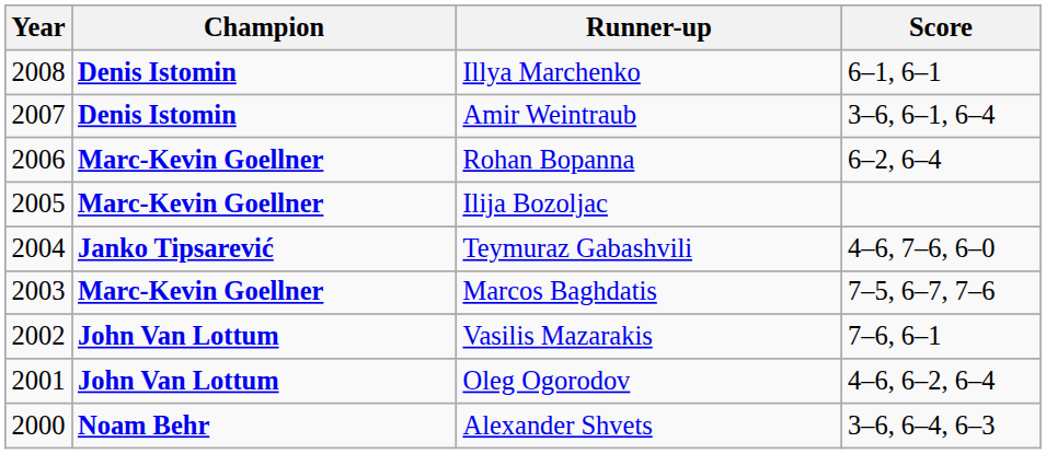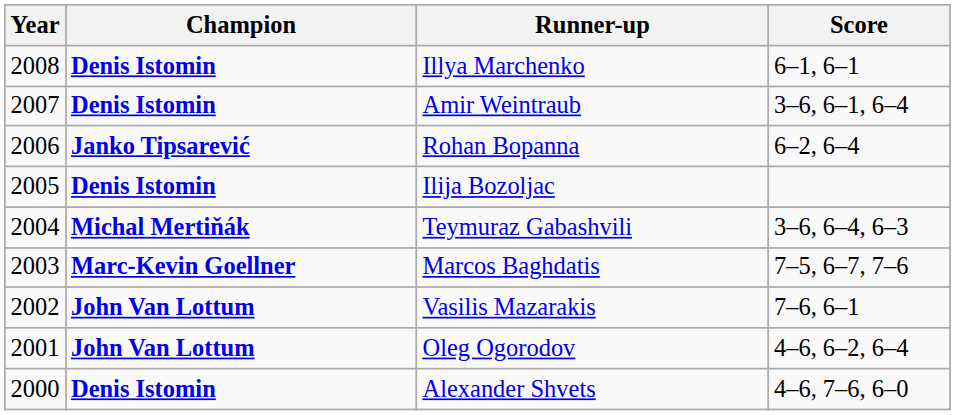 <table class="wikitable" style="font-size:90%">
 <tr>
 <th>Year</th>
 <th width="200">Champion</th>
 <th width="200">Runner-up</th>
 <th width="100">Score</th>
 </tr>
 <tr>
 <td>2008</td>
 <td> <strong><a href='#'>Denis Istomin</a></strong></td>
 <td> <a href='#'>Illya Marchenko</a></td>
 <td>6–1, 6–1</td>
 </tr>
 <tr>
 <td>2007</td>
 <td> <strong><a href='#'>Denis Istomin</a></strong></td>
 <td> <a href='#'>Amir Weintraub</a></td>
 <td>3–6, 6–1, 6–4</td>
 </tr>
 <tr>
 <td>2006</td>
-<td> <strong><a href='#'>Marc-Kevin Goellner</a></strong></td>
+<td> <strong><a href='#'>Janko Tipsarević</a></strong></td>
 <td> <a href='#'>Rohan Bopanna</a></td>
 <td>6–2, 6–4</td>
 </tr>
 <tr>
 <td>2005</td>
-<td> <strong><a href='#'>Marc-Kevin Goellner</a></strong></td>
+<td> <strong><a href='#'>Denis Istomin</a></strong></td>
 <td> <a href='#'>Ilija Bozoljac</a></td>
 <td></td>
 </tr>
 <tr>
 <td>2004</td>
-<td> <strong><a href='#'>Janko Tipsarević</a></strong></td>
+<td> <strong><a href='#'>Michal Mertiňák</a></strong></td>
 <td> <a href='#'>Teymuraz Gabashvili</a></td>
-<td>4–6, 7–6, 6–0</td>
+<td>3–6, 6–4, 6–3</td>
 </tr>
 <tr>
 <td>2003</td>
 <td> <strong><a href='#'>Marc-Kevin Goellner</a></strong></td>
 <td> <a href='#'>Marcos Baghdatis</a></td>
 <td>7–5, 6–7, 7–6</td>
 </tr>
 <tr>
 <td>2002</td>
 <td> <strong><a href='#'>John Van Lottum</a></strong></td>
 <td> <a href='#'>Vasilis Mazarakis</a></td>
 <td>7–6, 6–1</td>
 </tr>
 <tr>
 <td>2001</td>
 <td> <strong><a href='#'>John Van Lottum</a></strong></td>
 <td> <a href='#'>Oleg Ogorodov</a></td>
 <td>4–6, 6–2, 6–4</td>
 </tr>
 <tr>
 <td>2000</td>
-<td> <strong><a href='#'>Noam Behr</a></strong></td>
+<td> <strong><a href='#'>Denis Istomin</a></strong></td>
 <td> <a href='#'>Alexander Shvets</a></td>
-<td>3–6, 6–4, 6–3</td>
+<td>4–6, 7–6, 6–0</td>
 </tr>
 </table>
